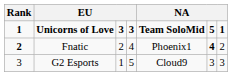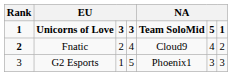 <table class="wikitable" style="text-align:center">
 <tr>
 <th>Rank</th>
 <th colspan="3">EU</th>
 <th colspan="3">NA</th>
 </tr>
 <tr>
 <td><strong>1</strong></td>
 <td><strong>Unicorns of Love</strong></td>
 <td><strong>3</strong></td>
 <td><strong>3</strong></td>
 <td><strong>Team SoloMid</strong></td>
 <td><strong>5</strong></td>
 <td><strong>1</strong></td>
 </tr>
 <tr>
 <td><strong>2</strong></td>
 <td>Fnatic</td>
 <td>2</td>
 <td>4</td>
-<td>Phoenix1</td>
-<td><strong>4</strong></td>
+<td>Cloud9</td>
+<td>4</td>
 <td>2</td>
 </tr>
 <tr>
 <td>3</td>
 <td>G2 Esports</td>
 <td>1</td>
 <td>5</td>
-<td>Cloud9</td>
+<td>Phoenix1</td>
 <td>3</td>
 <td>3</td>
 </tr>
 </table>
